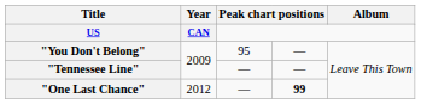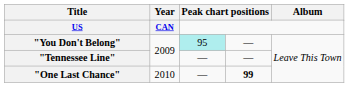 <table class="wikitable plainrowheaders" style="text-align:center;">
 <tr>
 <th scope="colw" rowspan="2" style="width:14em;">Title</th>
 <th scope="col" rowspan="2">Year</th>
 <th scope="col" colspan="2">Peak chart positions</th>
 <th scope="col" rowspan="2">Album</th>
 </tr>
 <tr>
 </tr>
 <tr style="font-size:smaller;">
 <th scope="col" style="width:3em"><a href='#'>US</a><br></th>
 <th scope="col" style="width:3em"><a href='#'>CAN</a><br></th>
 </tr>
 <tr>
 <th scope="row">"You Don't Belong"</th>
 <td rowspan="2">2009</td>
-<td>95</td>
+<td style="background: paleturquoise;">95</td>
 <td>—</td>
 <td rowspan="3"><em>Leave This Town</em></td>
 </tr>
 <tr>
 <th scope="row">"Tennessee Line"</th>
 <td>—</td>
 <td>—</td>
 </tr>
 <tr>
 <th scope="row">"One Last Chance"</th>
-<td>2012</td>
+<td>2010</td>
 <td>—</td>
 <td><strong>99</strong></td>
 </tr>
 </table>
